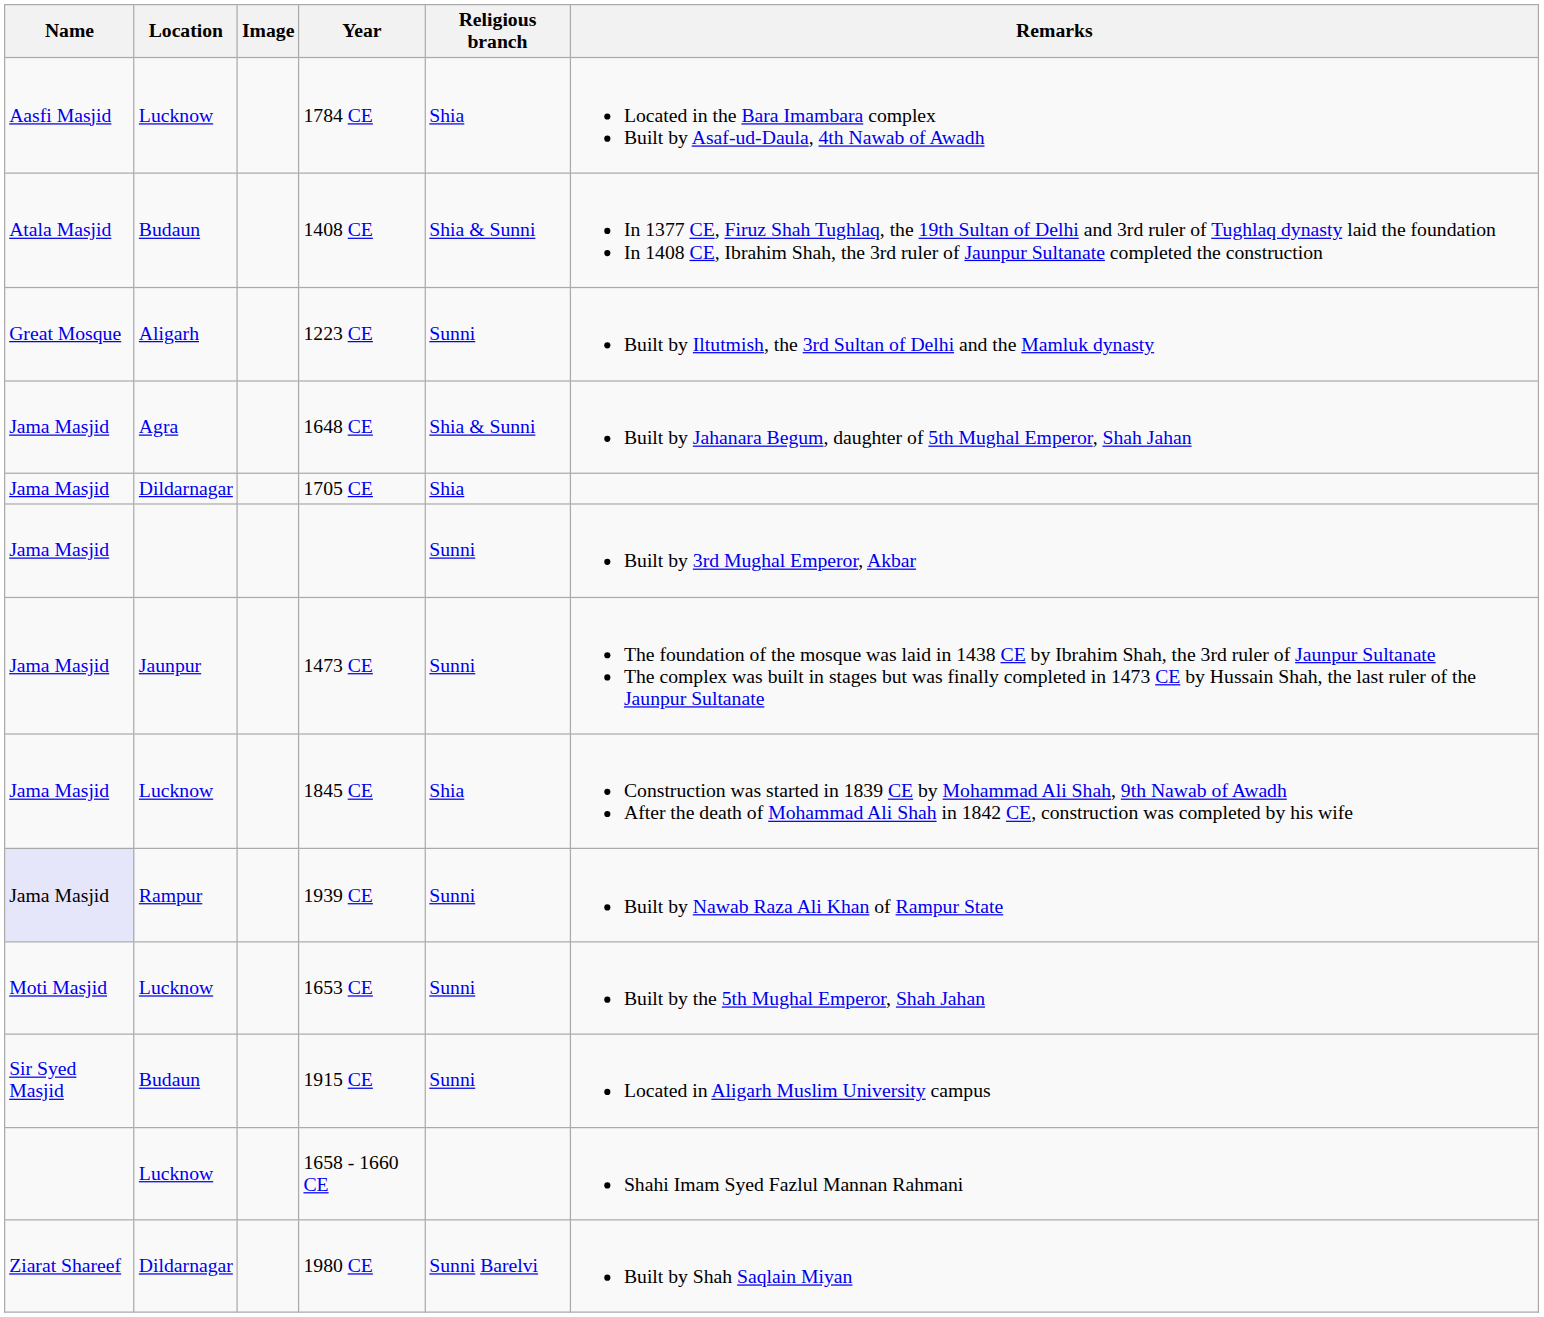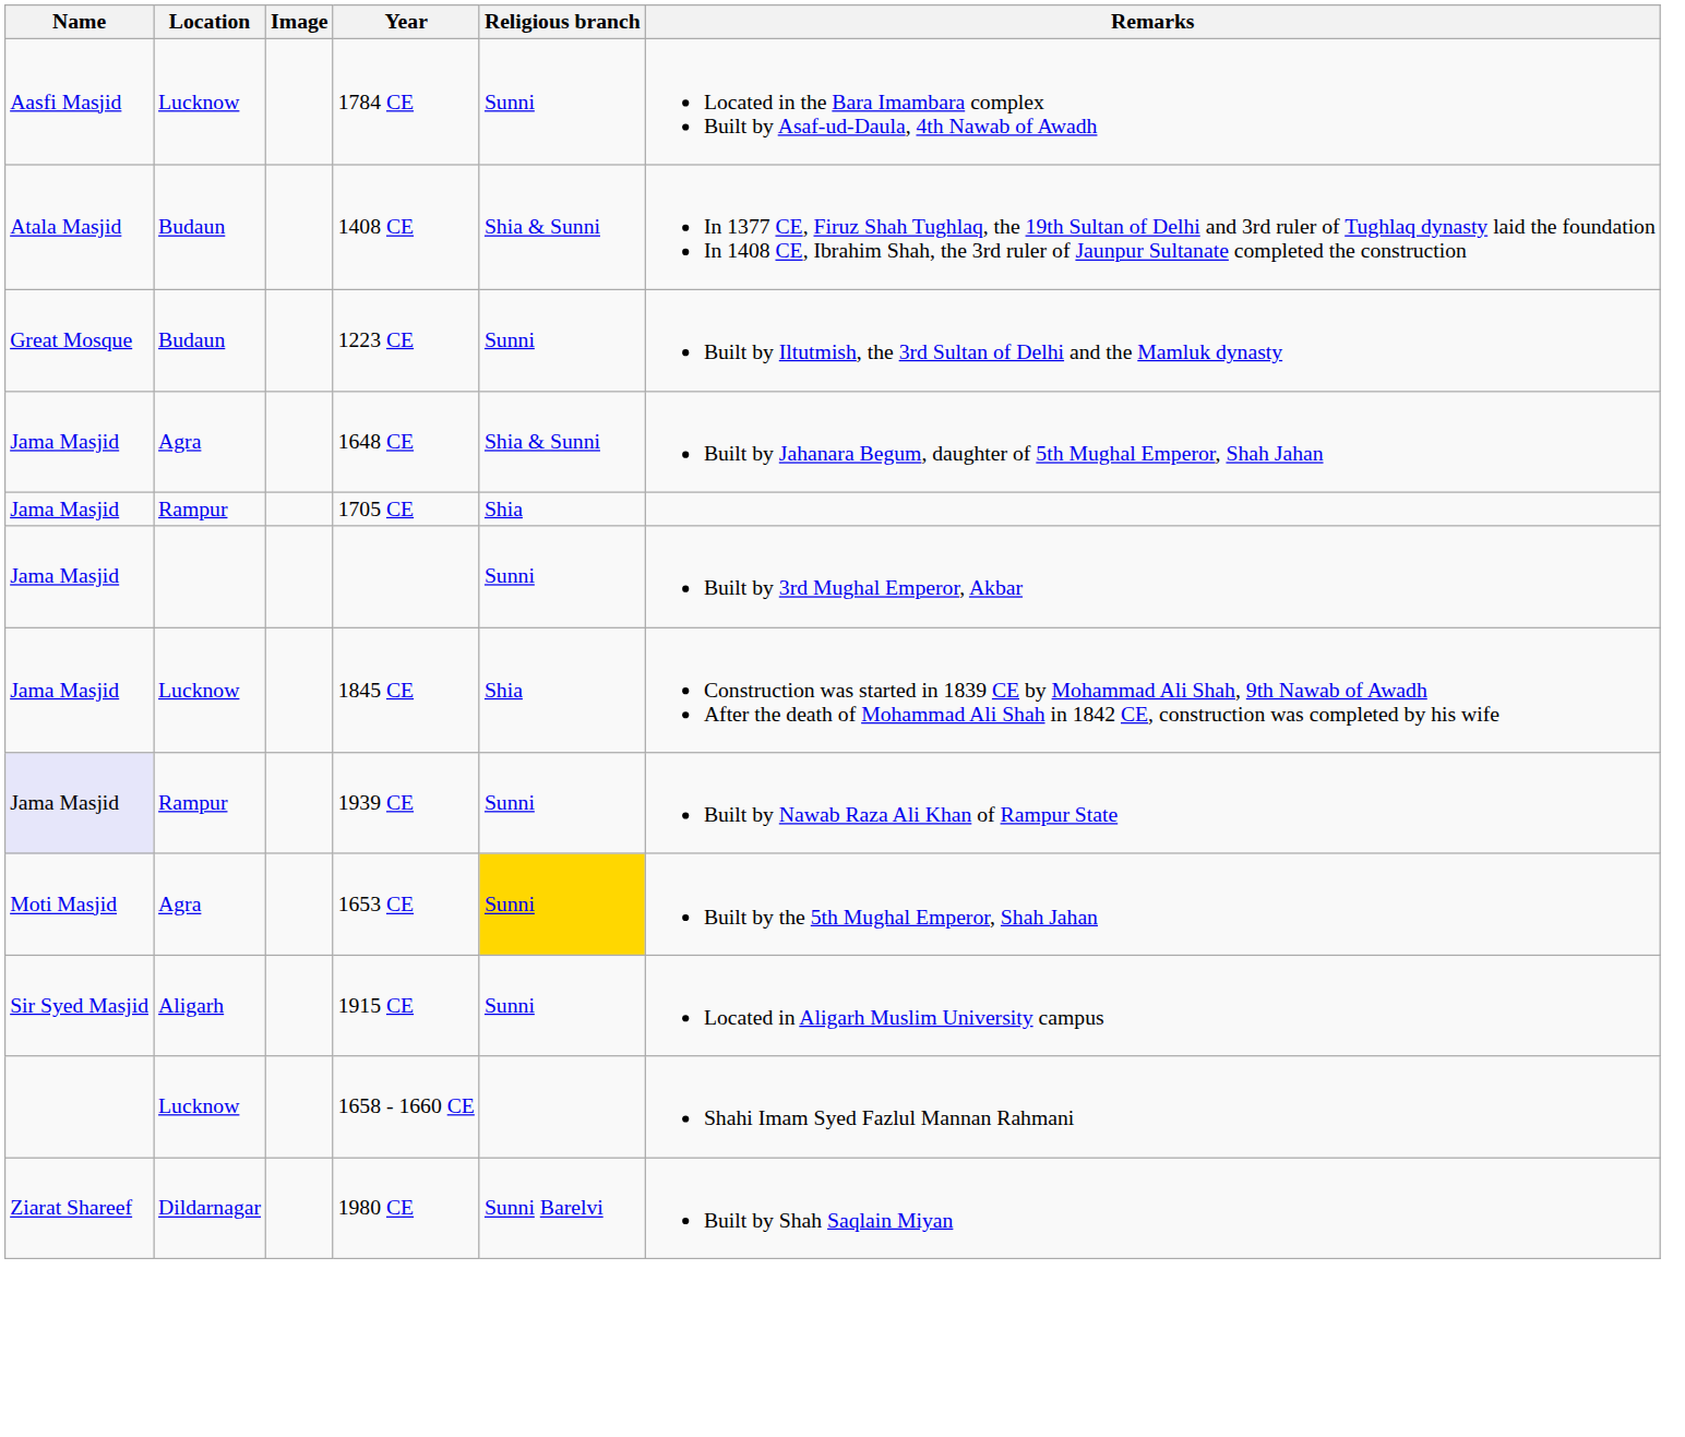 <table class="wikitable sortable">
 <tr>
 <th>Name</th>
 <th>Location</th>
 <th>Image</th>
 <th>Year</th>
 <th>Religious branch</th>
 <th>Remarks</th>
 </tr>
 <tr>
 <td><a href='#'>Aasfi Masjid</a></td>
 <td><a href='#'>Lucknow</a></td>
 <td></td>
 <td>1784 <a href='#'>CE</a></td>
-<td><a href='#'>Shia</a></td>
+<td><a href='#'>Sunni</a></td>
 <td><br><ul><li>Located in the <a href='#'>Bara Imambara</a> complex</li><li>Built by <a href='#'>Asaf-ud-Daula</a>, <a href='#'>4th Nawab of Awadh</a></li></ul></td>
 </tr>
 <tr>
 <td><a href='#'>Atala Masjid</a></td>
 <td><a href='#'>Budaun</a></td>
 <td></td>
 <td>1408 <a href='#'>CE</a></td>
 <td><a href='#'>Shia & Sunni</a></td>
 <td><br><ul><li>In 1377 <a href='#'>CE</a>, <a href='#'>Firuz Shah Tughlaq</a>, the <a href='#'>19th Sultan of Delhi</a> and 3rd ruler of <a href='#'>Tughlaq dynasty</a> laid the foundation</li><li>In 1408 <a href='#'>CE</a>, Ibrahim Shah, the 3rd ruler of <a href='#'>Jaunpur Sultanate</a> completed the construction</li></ul></td>
 </tr>
 <tr>
 <td><a href='#'>Great Mosque</a></td>
-<td><a href='#'>Aligarh</a></td>
+<td><a href='#'>Budaun</a></td>
 <td></td>
 <td>1223 <a href='#'>CE</a></td>
 <td><a href='#'>Sunni</a></td>
 <td><br><ul><li>Built by <a href='#'>Iltutmish</a>, the <a href='#'>3rd Sultan of Delhi</a> and the <a href='#'>Mamluk dynasty</a></li></ul></td>
 </tr>
 <tr>
 <td><a href='#'>Jama Masjid</a></td>
 <td><a href='#'>Agra</a></td>
 <td></td>
 <td>1648 <a href='#'>CE</a></td>
 <td><a href='#'>Shia & Sunni</a></td>
 <td><br><ul><li>Built by <a href='#'>Jahanara Begum</a>, daughter of <a href='#'>5th Mughal Emperor</a>, <a href='#'>Shah Jahan</a></li></ul></td>
 </tr>
 <tr>
 <td><a href='#'>Jama Masjid</a></td>
-<td><a href='#'>Dildarnagar</a></td>
+<td><a href='#'>Rampur</a></td>
 <td></td>
 <td>1705 <a href='#'>CE</a></td>
 <td><a href='#'>Shia</a></td>
 <td></td>
 </tr>
 <tr>
 <td><a href='#'>Jama Masjid</a></td>
 <td></td>
 <td></td>
 <td></td>
 <td><a href='#'>Sunni</a></td>
 <td><br><ul><li>Built by <a href='#'>3rd Mughal Emperor</a>, <a href='#'>Akbar</a></li></ul></td>
-</tr>
-<tr>
-<td><a href='#'>Jama Masjid</a></td>
-<td><a href='#'>Jaunpur</a></td>
-<td></td>
-<td>1473 <a href='#'>CE</a></td>
-<td><a href='#'>Sunni</a></td>
-<td><br><ul><li>The foundation of the mosque was laid in 1438 <a href='#'>CE</a> by Ibrahim Shah, the 3rd ruler of <a href='#'>Jaunpur Sultanate</a></li><li>The complex was built in stages but was finally completed in 1473 <a href='#'>CE</a> by Hussain Shah, the last ruler of the <a href='#'>Jaunpur Sultanate</a></li></ul></td>
 </tr>
 <tr>
 <td><a href='#'>Jama Masjid</a></td>
 <td><a href='#'>Lucknow</a></td>
 <td></td>
 <td>1845 <a href='#'>CE</a></td>
 <td><a href='#'>Shia</a></td>
 <td><br><ul><li>Construction was started in 1839 <a href='#'>CE</a> by <a href='#'>Mohammad Ali Shah</a>, <a href='#'>9th Nawab of Awadh</a></li><li>After the death of <a href='#'>Mohammad Ali Shah</a> in 1842 <a href='#'>CE</a>, construction was completed by his wife</li></ul></td>
 </tr>
 <tr>
 <td style="background: lavender;">Jama Masjid</td>
 <td><a href='#'>Rampur</a></td>
 <td></td>
 <td>1939 <a href='#'>CE</a></td>
 <td><a href='#'>Sunni</a></td>
 <td><br><ul><li>Built by <a href='#'>Nawab Raza Ali Khan</a> of <a href='#'>Rampur State</a></li></ul></td>
 </tr>
 <tr>
 <td><a href='#'>Moti Masjid</a></td>
-<td><a href='#'>Lucknow</a></td>
+<td><a href='#'>Agra</a></td>
 <td></td>
 <td>1653 <a href='#'>CE</a></td>
-<td><a href='#'>Sunni</a></td>
+<td style="background: gold;"><a href='#'>Sunni</a></td>
 <td><br><ul><li>Built by the <a href='#'>5th Mughal Emperor</a>, <a href='#'>Shah Jahan</a></li></ul></td>
 </tr>
 <tr>
 <td><a href='#'>Sir Syed Masjid</a></td>
-<td><a href='#'>Budaun</a></td>
+<td><a href='#'>Aligarh</a></td>
 <td></td>
 <td>1915 <a href='#'>CE</a></td>
 <td><a href='#'>Sunni</a></td>
 <td><br><ul><li>Located in <a href='#'>Aligarh Muslim University</a> campus</li></ul></td>
 </tr>
 <tr>
 <td></td>
 <td><a href='#'>Lucknow</a></td>
 <td></td>
 <td>1658 - 1660 <a href='#'>CE</a></td>
 <td></td>
 <td><br><ul><li>Shahi Imam Syed Fazlul Mannan Rahmani</li></ul></td>
 </tr>
 <tr>
 <td><a href='#'>Ziarat Shareef</a></td>
 <td><a href='#'>Dildarnagar</a></td>
 <td></td>
 <td>1980 <a href='#'>CE</a></td>
 <td><a href='#'>Sunni</a> <a href='#'>Barelvi</a></td>
 <td><br><ul><li>Built by Shah <a href='#'>Saqlain Miyan</a></li></ul></td>
 </tr>
 </table>
